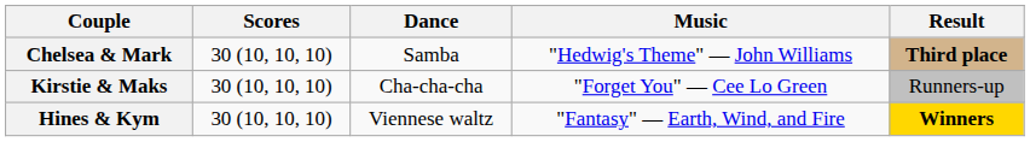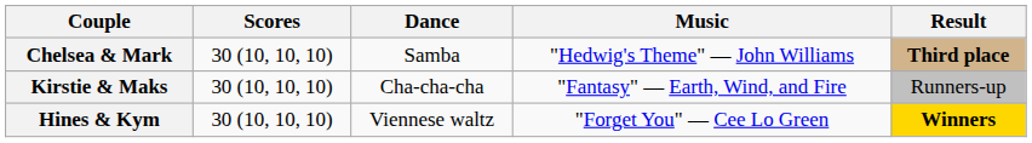 <table class="wikitable sortable" style="text-align:center; width:90%">
 <tr>
 <th scope="col">Couple</th>
 <th scope="col">Scores</th>
 <th scope="col" class="unsortable">Dance</th>
 <th scope="col" class="unsortable">Music</th>
 <th scope="col" class="unsortable">Result</th>
 </tr>
 <tr>
 <th scope="row">Chelsea & Mark</th>
 <td>30 (10, 10, 10)</td>
 <td>Samba</td>
 <td>"<a href='#'>Hedwig's Theme</a>" — <a href='#'>John Williams</a></td>
 <td bgcolor=tan><strong>Third place</strong></td>
 </tr>
 <tr>
 <th scope="row">Kirstie & Maks</th>
 <td>30 (10, 10, 10)</td>
 <td>Cha-cha-cha</td>
-<td>"<a href='#'>Forget You</a>" — <a href='#'>Cee Lo Green</a></td>
+<td>"<a href='#'>Fantasy</a>" — <a href='#'>Earth, Wind, and Fire</a></td>
 <td bgcolor=silver>Runners-up</td>
 </tr>
 <tr>
 <th scope="row">Hines & Kym</th>
 <td>30 (10, 10, 10)</td>
 <td>Viennese waltz</td>
-<td>"<a href='#'>Fantasy</a>" — <a href='#'>Earth, Wind, and Fire</a></td>
+<td>"<a href='#'>Forget You</a>" — <a href='#'>Cee Lo Green</a></td>
 <td bgcolor=gold><strong>Winners</strong></td>
 </tr>
 </table>
